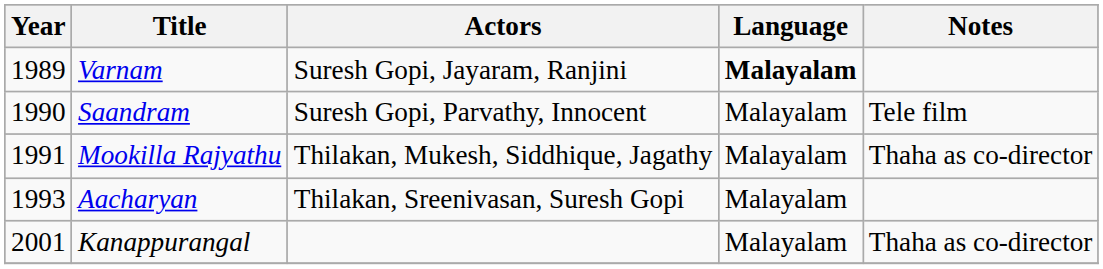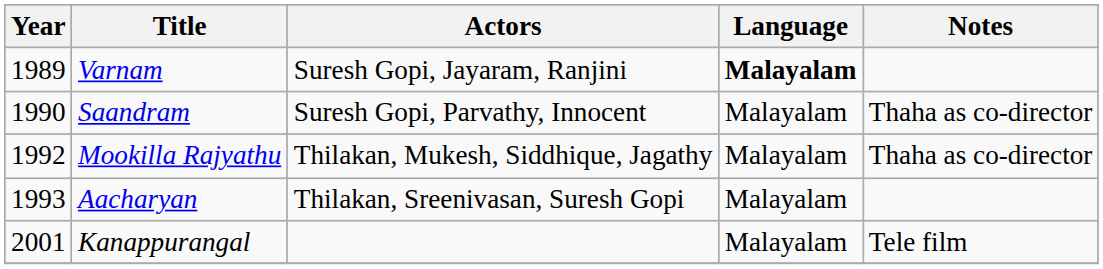 <table class="wikitable">
 <tr>
 <th>Year</th>
 <th>Title</th>
 <th>Actors</th>
 <th>Language</th>
 <th>Notes</th>
 </tr>
 <tr>
 <td>1989</td>
 <td><em><a href='#'>Varnam</a></em></td>
 <td>Suresh Gopi, Jayaram, Ranjini</td>
 <td><strong>Malayalam</strong></td>
 <td></td>
 </tr>
 <tr>
 <td>1990</td>
 <td><em><a href='#'>Saandram</a></em></td>
 <td>Suresh Gopi, Parvathy, Innocent</td>
 <td>Malayalam</td>
-<td>Tele film</td>
+<td>Thaha as co-director</td>
 </tr>
 <tr>
-<td>1991</td>
+<td>1992</td>
 <td><em><a href='#'>Mookilla Rajyathu</a></em></td>
 <td>Thilakan, Mukesh, Siddhique, Jagathy</td>
 <td>Malayalam</td>
 <td>Thaha as co-director</td>
 </tr>
 <tr>
 <td>1993</td>
 <td><em><a href='#'>Aacharyan</a></em></td>
 <td>Thilakan, Sreenivasan, Suresh Gopi</td>
 <td>Malayalam</td>
 <td></td>
 </tr>
 <tr>
 <td>2001</td>
 <td><em>Kanappurangal</em></td>
 <td></td>
 <td>Malayalam</td>
-<td>Thaha as co-director</td>
+<td>Tele film</td>
 </tr>
 <tr>
 </tr>
 </table>
